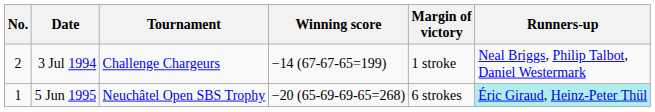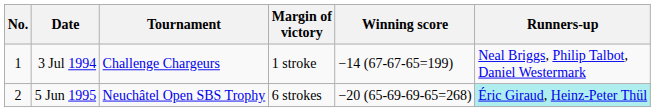 <table class="wikitable" style="font-size:95%;">
 <tr>
 <th>No.</th>
 <th>Date</th>
 <th>Tournament</th>
+<th>Margin of<br>victory</th>
 <th>Winning score</th>
-<th>Margin of<br>victory</th>
 <th>Runners-up</th>
 </tr>
 <tr>
-<td align=center>2</td>
+<td align=center>1</td>
 <td align=right>3 Jul <a href='#'>1994</a></td>
 <td><a href='#'>Challenge Chargeurs</a></td>
+<td>1 stroke</td>
 <td>−14 (67-67-65=199)</td>
-<td>1 stroke</td>
 <td> <a href='#'>Neal Briggs</a>,  <a href='#'>Philip Talbot</a>,<br> <a href='#'>Daniel Westermark</a></td>
 </tr>
 <tr>
-<td align=center>1</td>
+<td align=center>2</td>
 <td align=right>5 Jun <a href='#'>1995</a></td>
 <td><a href='#'>Neuchâtel Open SBS Trophy</a></td>
+<td>6 strokes</td>
 <td>−20 (65-69-69-65=268)</td>
-<td>6 strokes</td>
 <td style="background: paleturquoise;"> <a href='#'>Éric Giraud</a>,  <a href='#'>Heinz-Peter Thül</a></td>
 </tr>
 </table>
